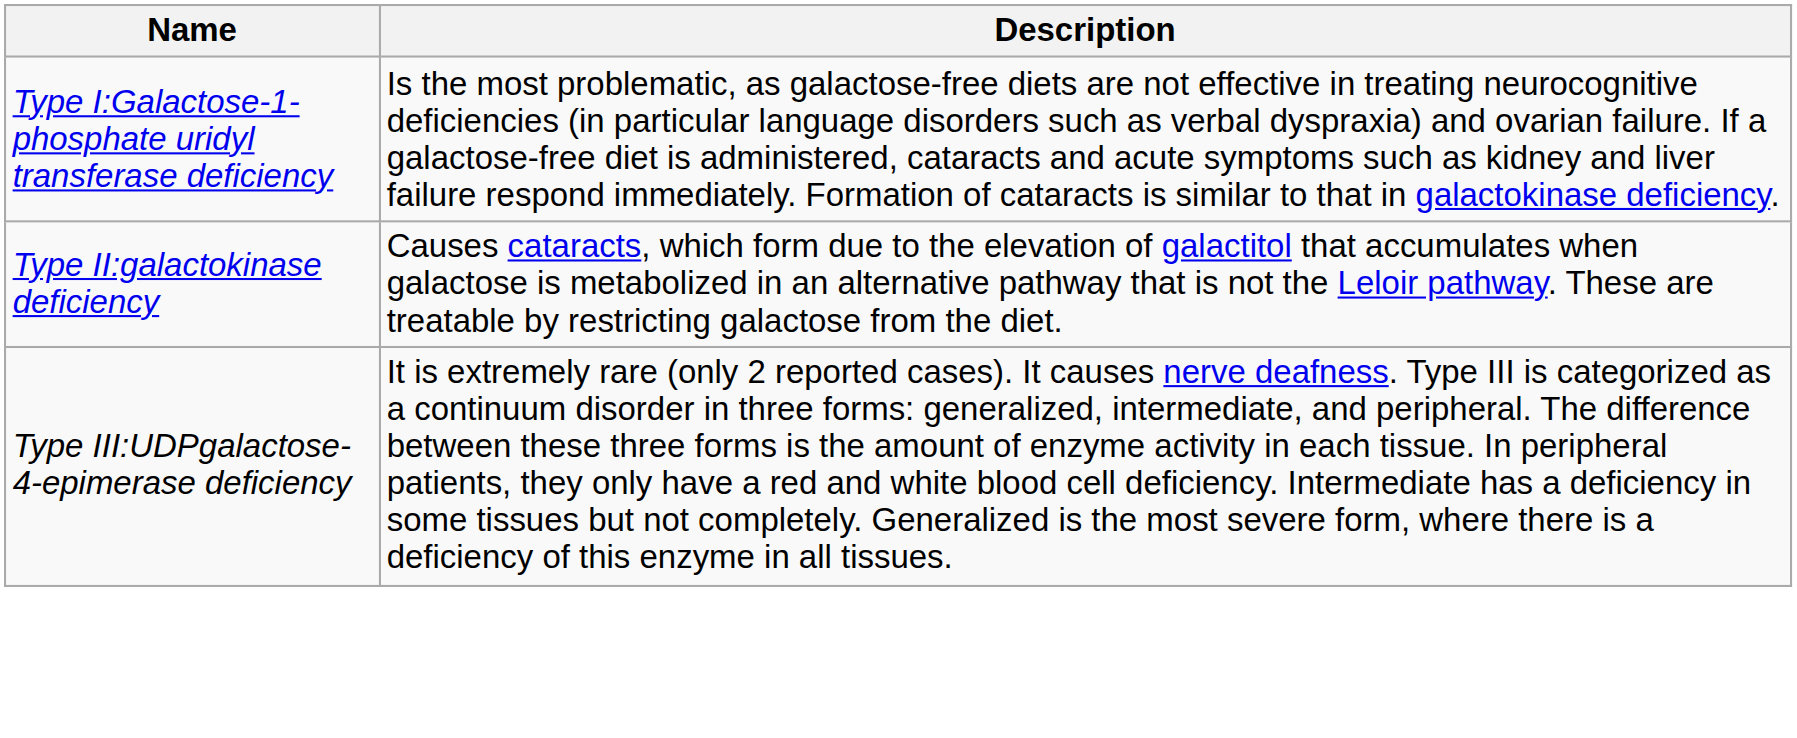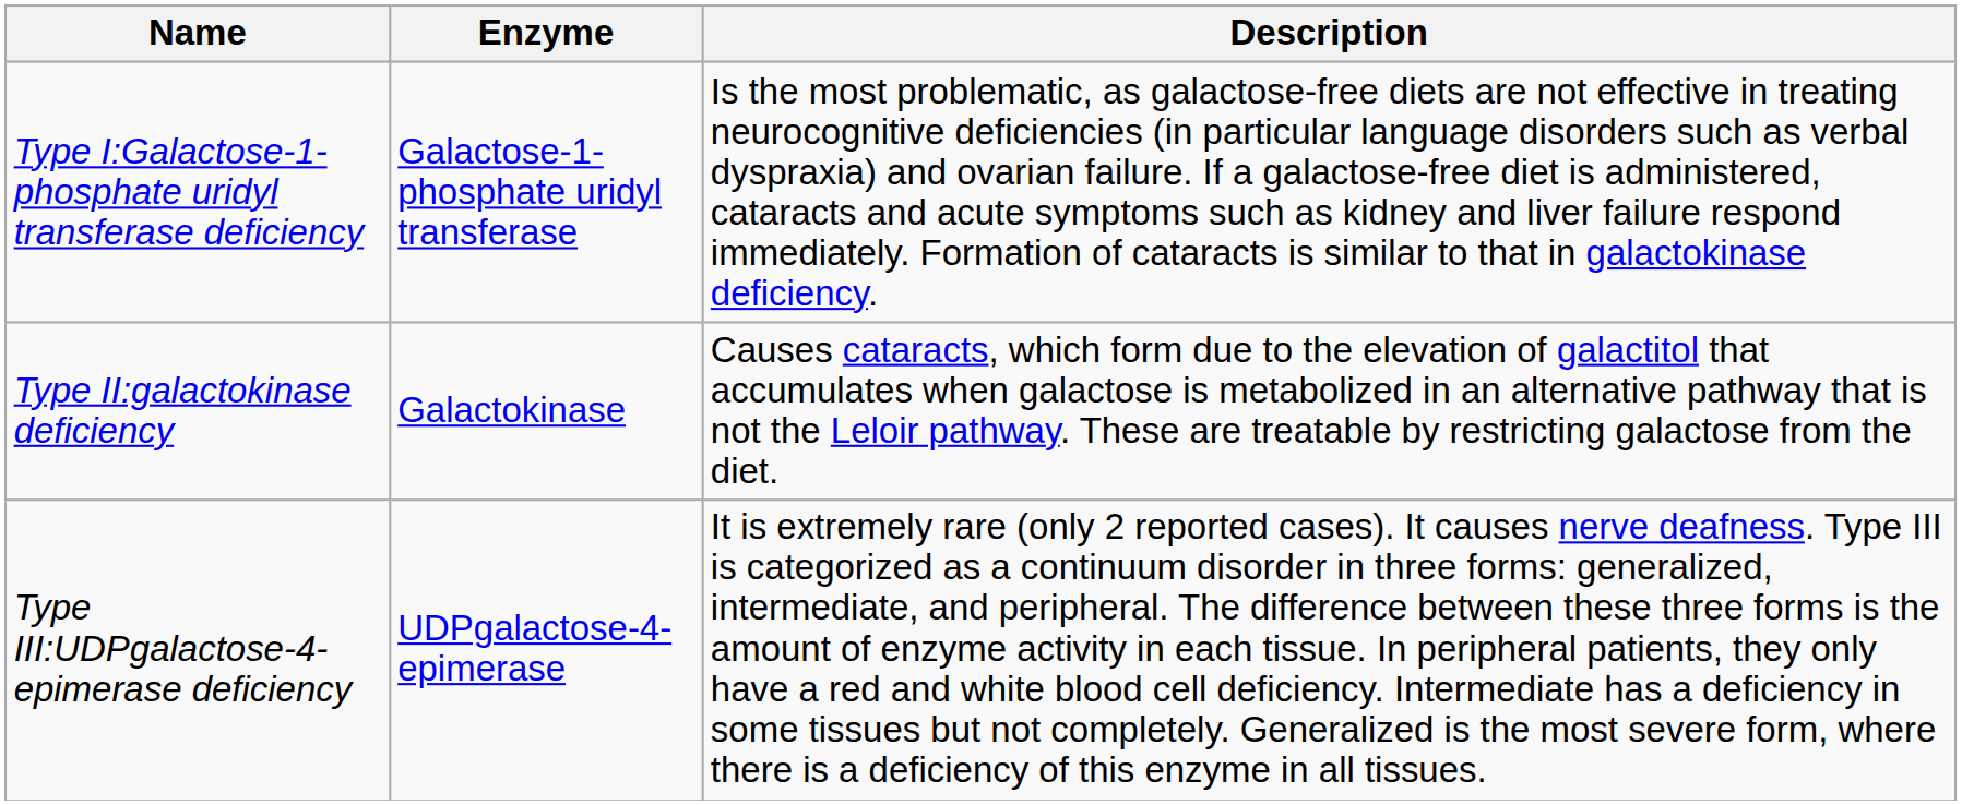 <table class="wikitable">
 <tr>
 <th>Name</th>
+<th>Enzyme</th>
 <th>Description</th>
 </tr>
 <tr>
 <td><em><a href='#'>Type I:Galactose-1-phosphate uridyl transferase deficiency</a></em></td>
+<td><a href='#'>Galactose-1-phosphate uridyl transferase</a></td>
 <td>Is the most problematic, as galactose-free diets are not effective in treating neurocognitive deficiencies (in particular language disorders such as verbal dyspraxia) and ovarian failure. If a galactose-free diet is administered, cataracts and acute symptoms such as kidney and liver failure respond immediately. Formation of cataracts is similar to that in <a href='#'>galactokinase deficiency</a>.</td>
 </tr>
 <tr>
 <td><em><a href='#'>Type II:galactokinase deficiency</a></em></td>
+<td><a href='#'>Galactokinase</a></td>
 <td>Causes <a href='#'>cataracts</a>, which form due to the elevation of <a href='#'>galactitol</a> that accumulates when galactose is metabolized in an alternative pathway that is not the <a href='#'>Leloir pathway</a>. These are treatable by restricting galactose from the diet.</td>
 </tr>
 <tr>
 <td><em>Type III:UDPgalactose-4-epimerase deficiency</em></td>
+<td><a href='#'>UDPgalactose-4-epimerase</a></td>
 <td>It is extremely rare (only 2 reported cases). It causes <a href='#'>nerve deafness</a>. Type III is categorized as a continuum disorder in three forms: generalized, intermediate, and peripheral. The difference between these three forms is the amount of enzyme activity in each tissue. In peripheral patients, they only have a red and white blood cell deficiency. Intermediate has a deficiency in some tissues but not completely. Generalized is the most severe form, where there is a deficiency of this enzyme in all tissues.</td>
 </tr>
 </table>
